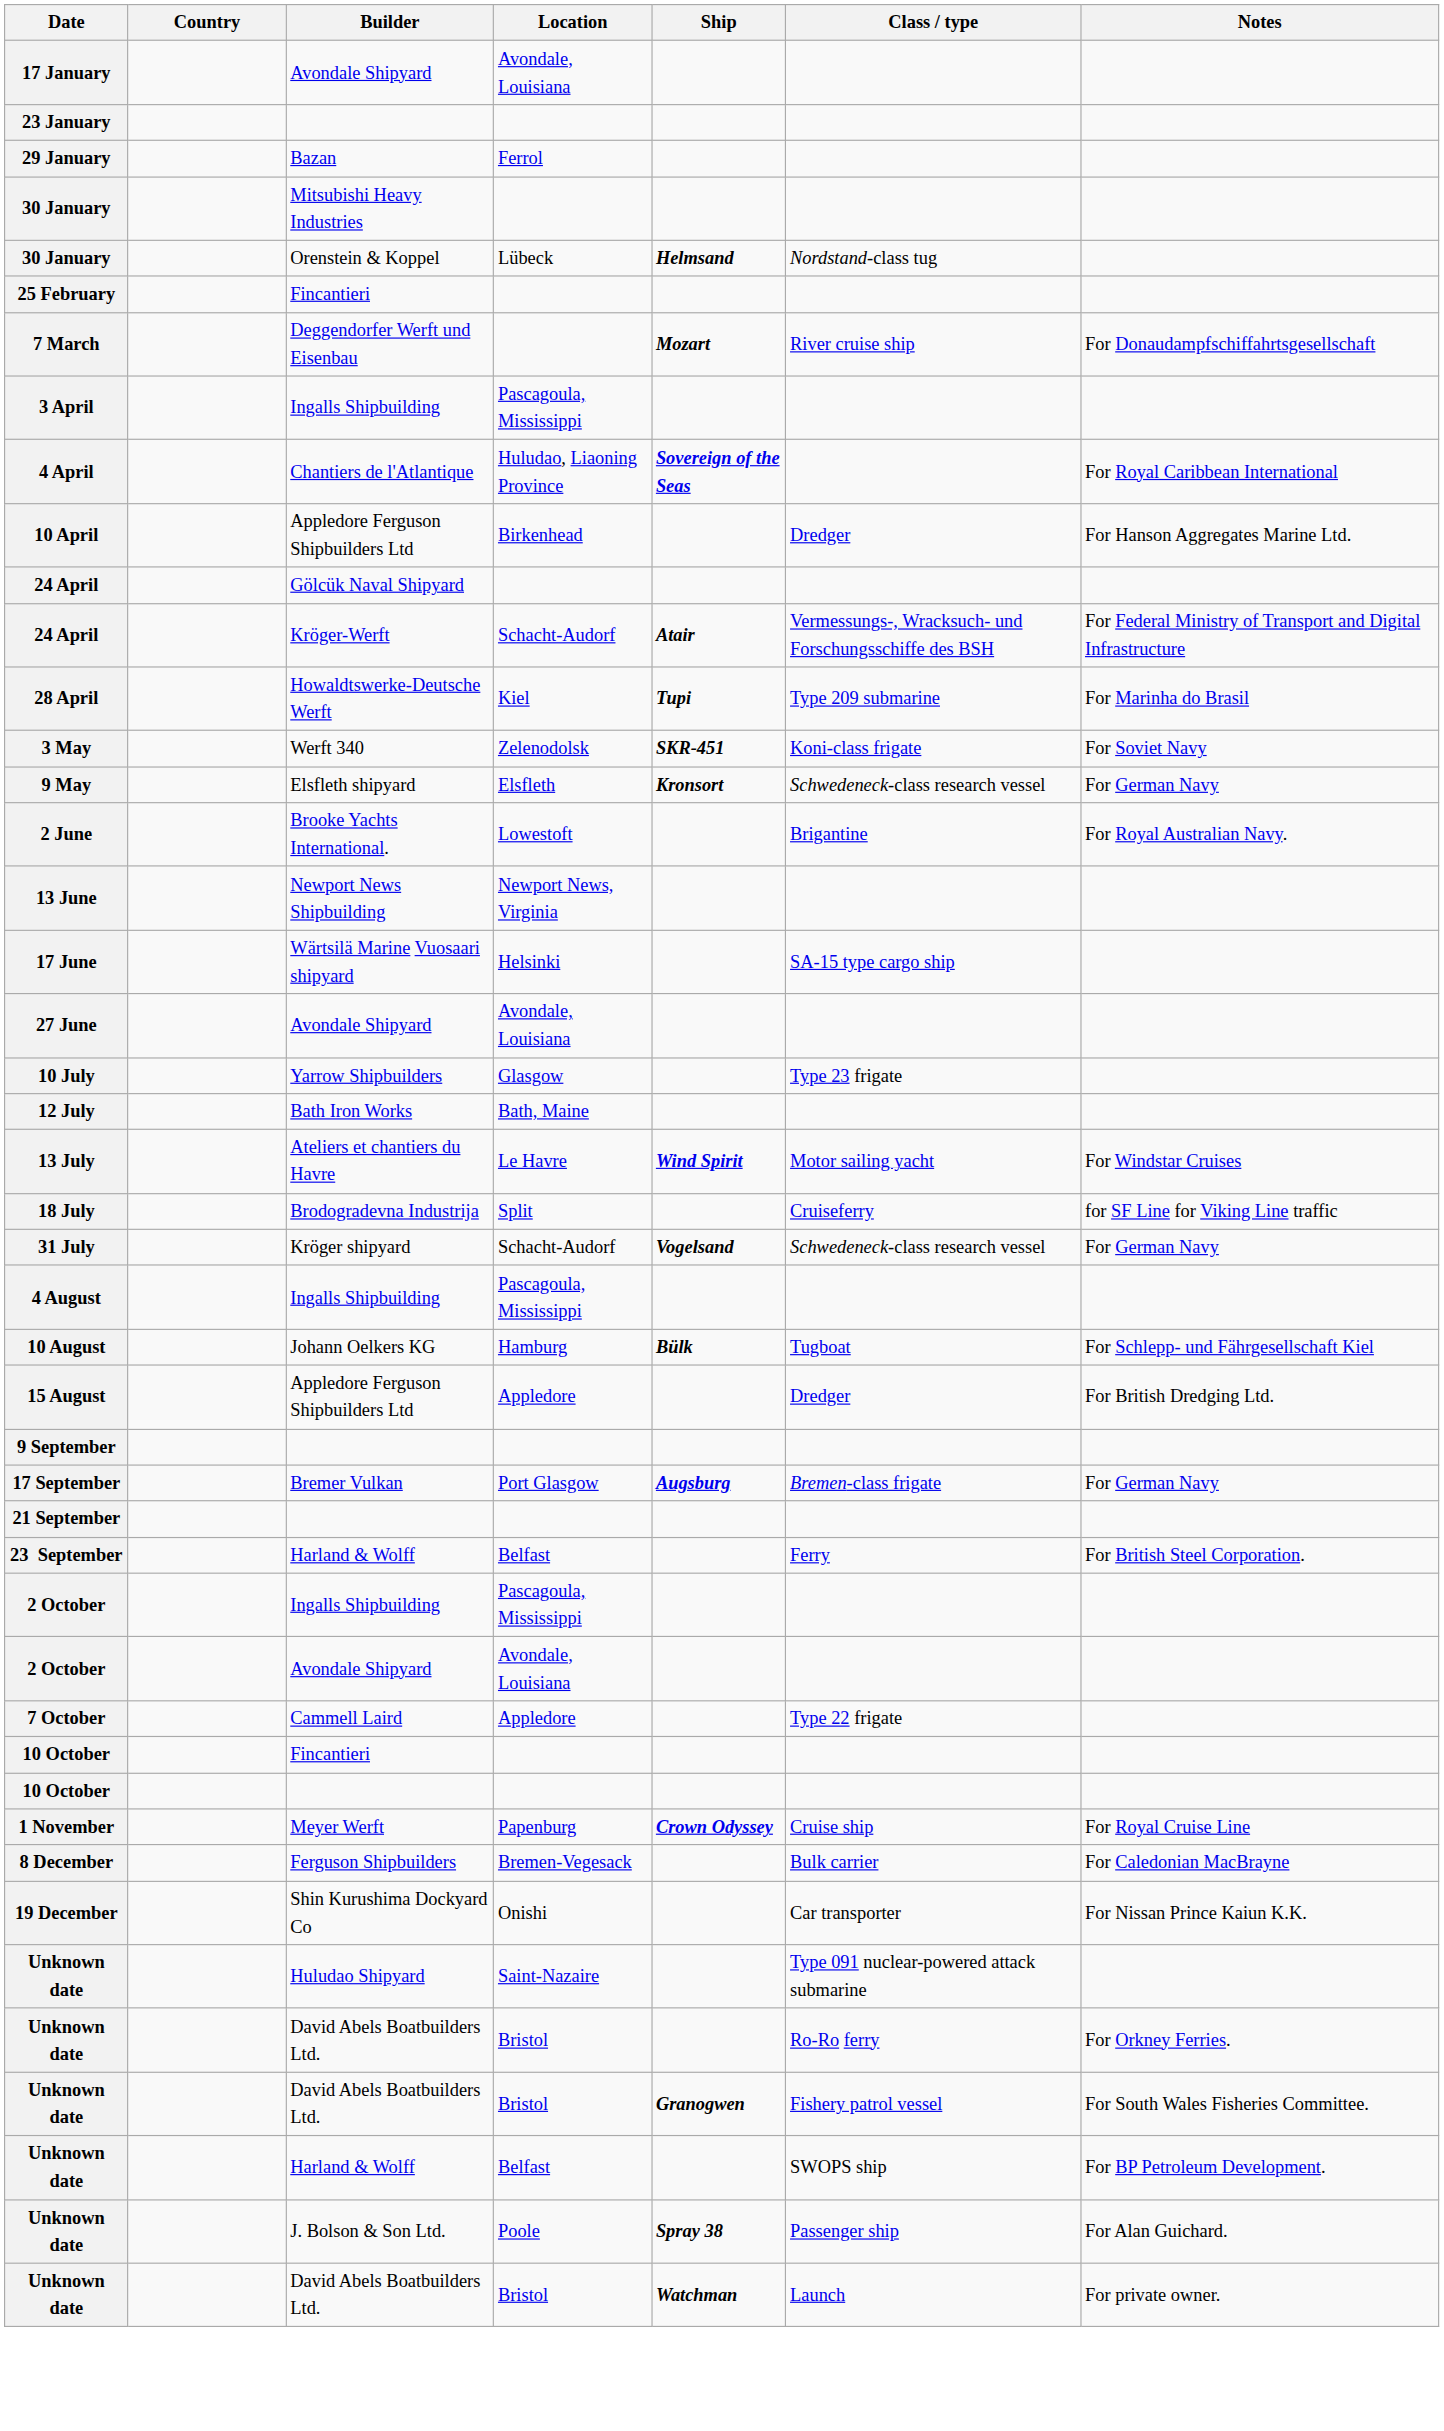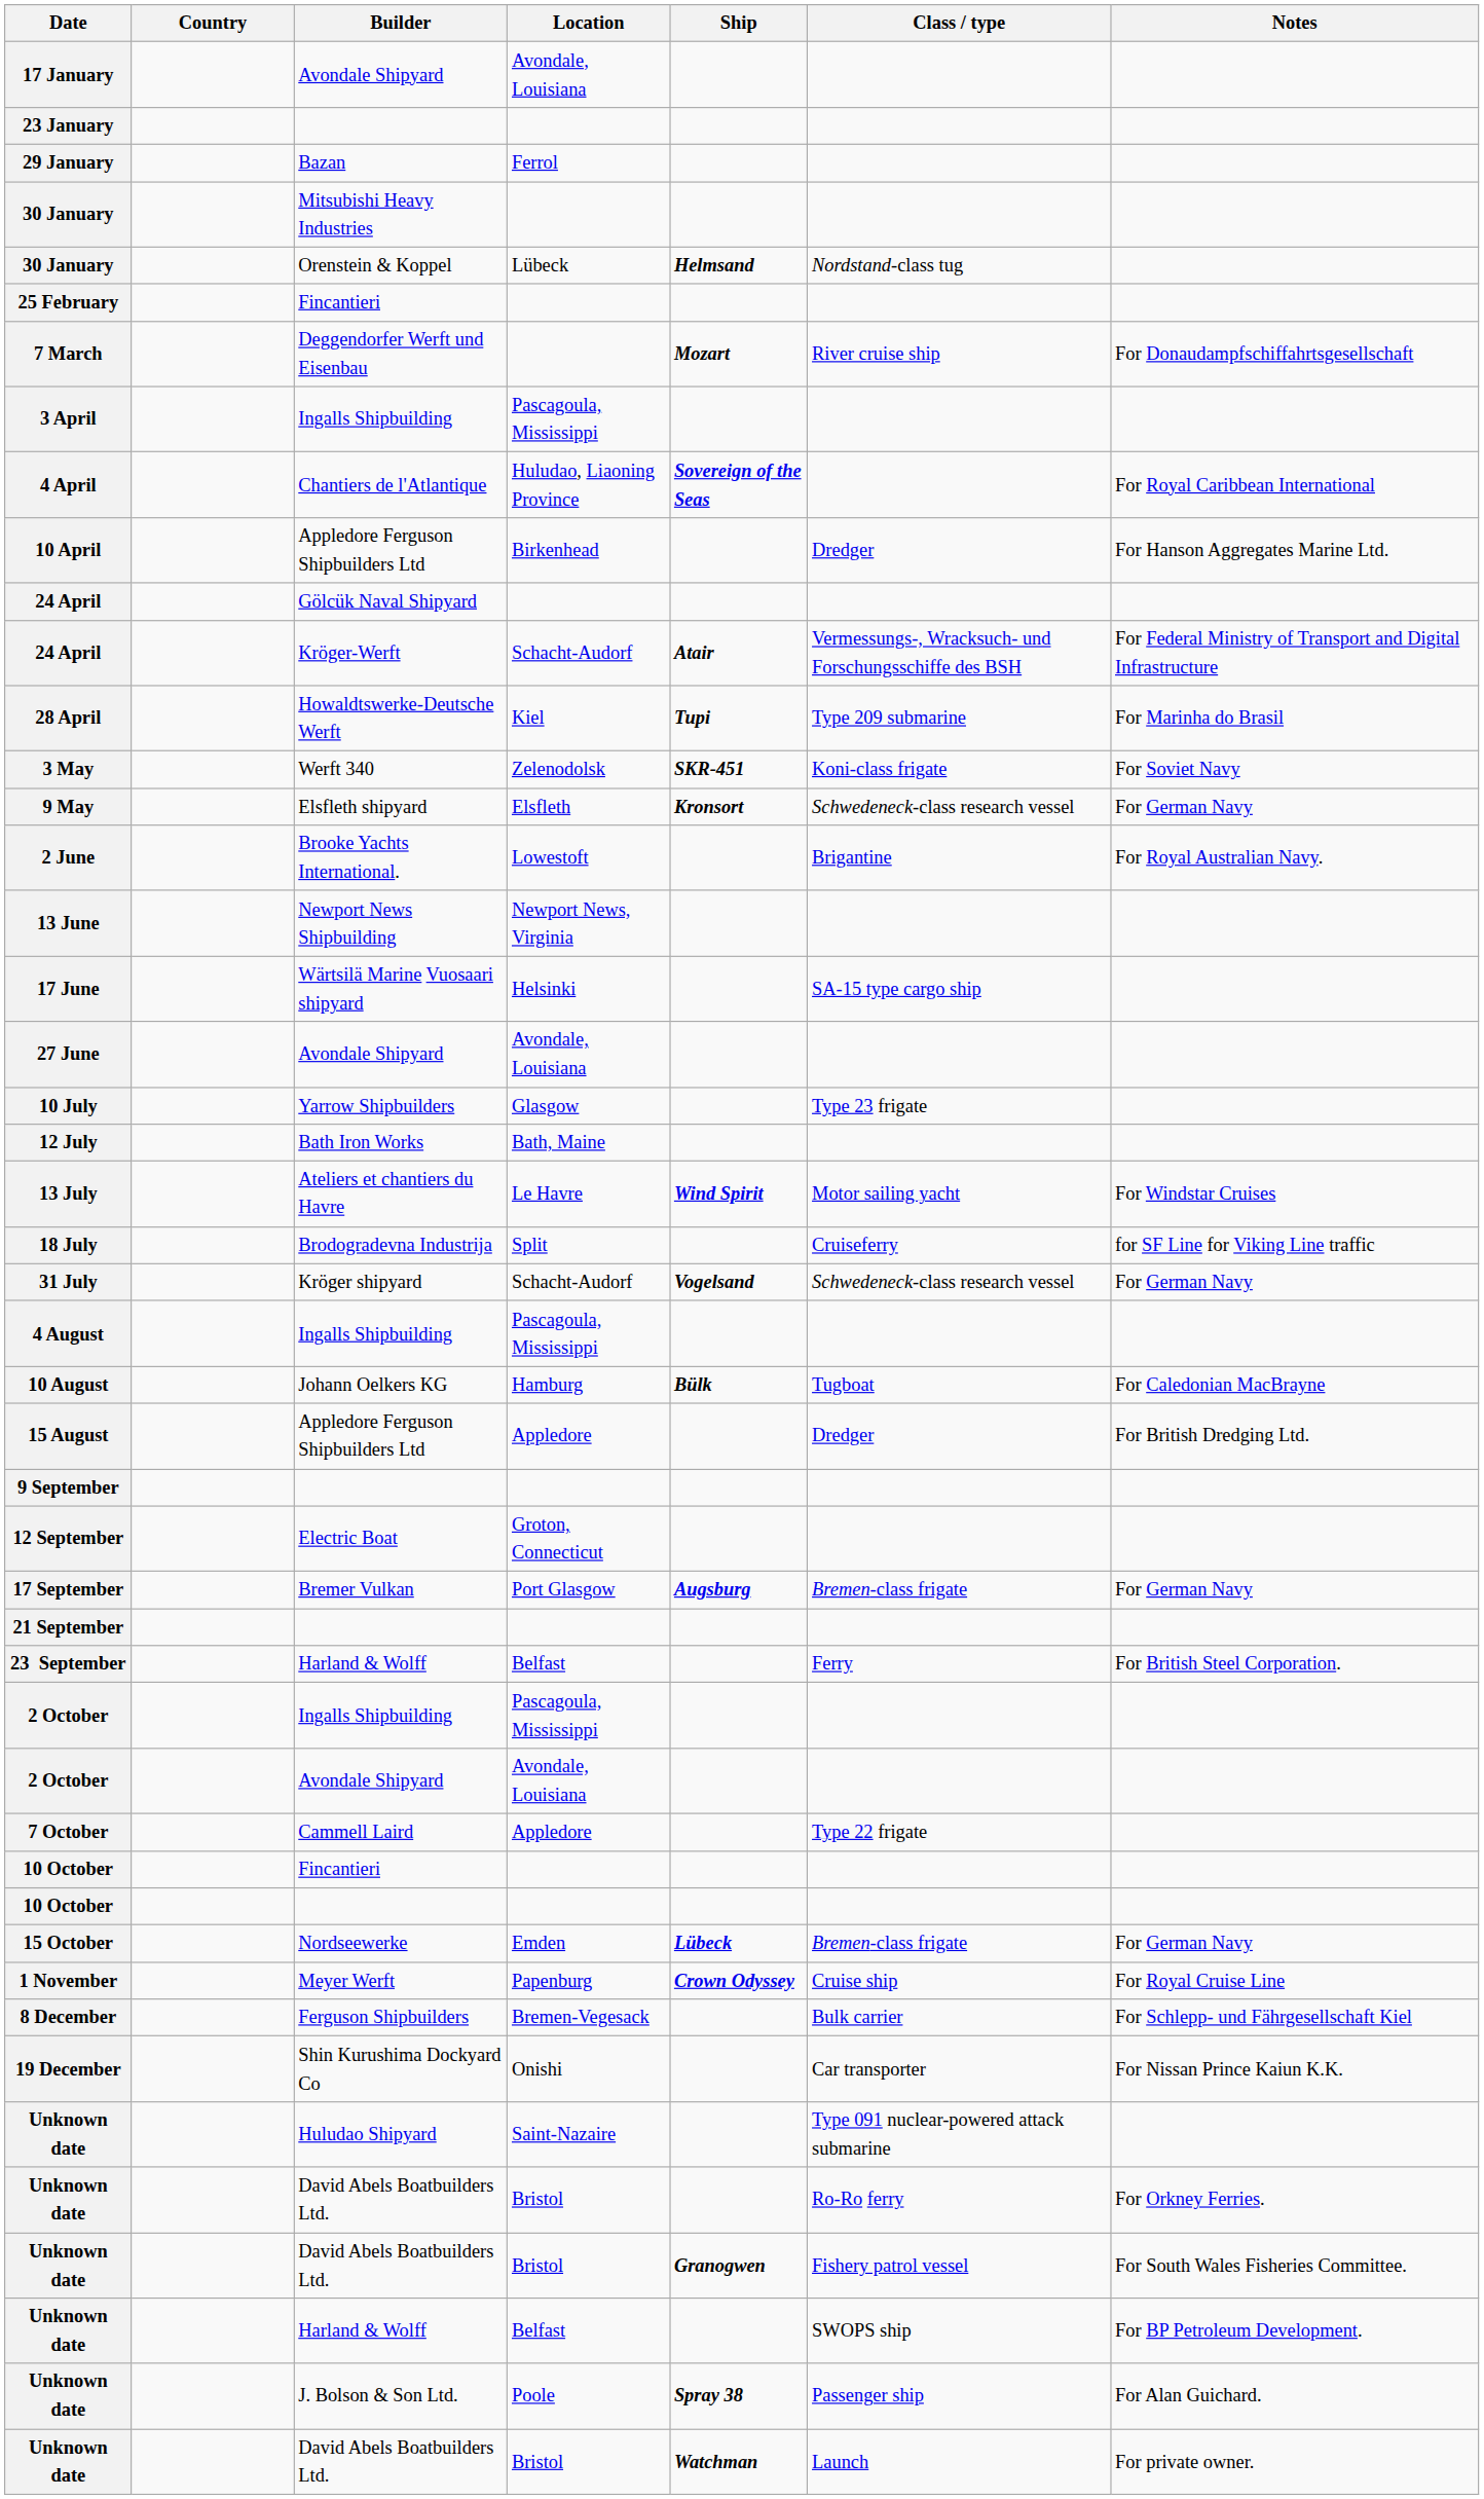 <table class="wikitable sortable" style="font-size:1.00em; line-height:1.5em;">
 <tr>
 <th width="100">Date</th>
 <th width="130">Country</th>
 <th>Builder</th>
 <th>Location</th>
 <th>Ship</th>
 <th>Class / type</th>
 <th>Notes</th>
 </tr>
 <tr>
 <th>17 January</th>
 <td></td>
 <td><a href='#'>Avondale Shipyard</a></td>
 <td><a href='#'>Avondale, Louisiana</a></td>
 <td><strong></strong></td>
 <td></td>
 <td></td>
 </tr>
 <tr>
 <th>23 January</th>
 <td></td>
 <td></td>
 <td></td>
 <td><strong></strong></td>
 <td></td>
 <td></td>
 </tr>
 <tr>
 <th>29 January</th>
 <td></td>
 <td><a href='#'>Bazan</a></td>
 <td><a href='#'>Ferrol</a></td>
 <td><strong></strong></td>
 <td></td>
 <td></td>
 </tr>
 <tr>
 <th>30 January</th>
 <td></td>
 <td><a href='#'>Mitsubishi Heavy Industries</a></td>
 <td></td>
 <td><strong></strong></td>
 <td></td>
 <td></td>
 </tr>
 <tr>
 <th>30 January</th>
 <td></td>
 <td>Orenstein & Koppel</td>
 <td>Lübeck</td>
 <td><strong><em>Helmsand</em></strong></td>
 <td><em>Nordstand</em>-class tug</td>
 <td></td>
 </tr>
 <tr>
 <th>25 February</th>
 <td></td>
 <td><a href='#'>Fincantieri</a></td>
 <td></td>
 <td><strong></strong></td>
 <td></td>
 <td></td>
 </tr>
 <tr>
 <th>7 March</th>
 <td></td>
 <td><a href='#'>Deggendorfer Werft und Eisenbau</a></td>
 <td></td>
 <td><strong><em>Mozart</em></strong></td>
 <td><a href='#'>River cruise ship</a></td>
 <td>For <a href='#'>Donaudampfschiffahrtsgesellschaft</a></td>
 </tr>
 <tr>
 <th>3 April</th>
 <td></td>
 <td><a href='#'>Ingalls Shipbuilding</a></td>
 <td><a href='#'>Pascagoula, Mississippi</a></td>
 <td><strong></strong></td>
 <td></td>
 <td></td>
 </tr>
 <tr>
 <th>4 April</th>
 <td></td>
 <td><a href='#'>Chantiers de l'Atlantique</a></td>
 <td><a href='#'>Huludao</a>, <a href='#'>Liaoning Province</a></td>
 <td><strong><a href='#'><em>Sovereign of the Seas</em></a></strong></td>
 <td></td>
 <td>For <a href='#'>Royal Caribbean International</a></td>
 </tr>
 <tr ---->
 <th>10 April</th>
 <td></td>
 <td>Appledore Ferguson Shipbuilders Ltd</td>
 <td><a href='#'>Birkenhead</a></td>
 <td><strong></strong></td>
 <td><a href='#'>Dredger</a></td>
 <td>For Hanson Aggregates Marine Ltd.</td>
 </tr>
 <tr>
 <th>24 April</th>
 <td></td>
 <td><a href='#'>Gölcük Naval Shipyard</a></td>
 <td></td>
 <td><strong></strong></td>
 <td></td>
 <td></td>
 </tr>
 <tr>
 <th>24 April</th>
 <td></td>
 <td><a href='#'>Kröger-Werft</a></td>
 <td><a href='#'>Schacht-Audorf</a></td>
 <td><strong><em>Atair</em></strong></td>
 <td><a href='#'>Vermessungs-, Wracksuch- und Forschungsschiffe des BSH</a></td>
 <td>For <a href='#'>Federal Ministry of Transport and Digital Infrastructure</a></td>
 </tr>
 <tr>
 <th>28 April</th>
 <td></td>
 <td><a href='#'>Howaldtswerke-Deutsche Werft</a></td>
 <td><a href='#'>Kiel</a></td>
 <td><strong><em>Tupi</em></strong></td>
 <td><a href='#'>Type 209 submarine</a></td>
 <td>For <a href='#'>Marinha do Brasil</a></td>
 </tr>
 <tr>
 <th>3 May</th>
 <td></td>
 <td>Werft 340</td>
 <td><a href='#'>Zelenodolsk</a></td>
 <td><strong><em>SKR-451</em></strong></td>
 <td><a href='#'>Koni-class frigate</a></td>
 <td>For <a href='#'>Soviet Navy</a></td>
 </tr>
 <tr>
 <th>9 May</th>
 <td></td>
 <td>Elsfleth shipyard</td>
 <td><a href='#'>Elsfleth</a></td>
 <td><strong><em>Kronsort</em></strong></td>
 <td><em>Schwedeneck</em>-class research vessel</td>
 <td>For <a href='#'>German Navy</a></td>
 </tr>
 <tr --->
 <th>2 June</th>
 <td></td>
 <td><a href='#'>Brooke Yachts International</a>.</td>
 <td><a href='#'>Lowestoft</a></td>
 <td><strong></strong></td>
 <td><a href='#'>Brigantine</a></td>
 <td>For <a href='#'>Royal Australian Navy</a>.</td>
 </tr>
 <tr>
 <th>13 June</th>
 <td></td>
 <td><a href='#'>Newport News Shipbuilding</a></td>
 <td><a href='#'>Newport News, Virginia</a></td>
 <td><strong></strong></td>
 <td></td>
 <td></td>
 </tr>
 <tr>
 <th>17 June</th>
 <td></td>
 <td><a href='#'>Wärtsilä Marine</a> <a href='#'>Vuosaari shipyard</a></td>
 <td><a href='#'>Helsinki</a></td>
 <td><strong></strong></td>
 <td><a href='#'>SA-15 type cargo ship</a></td>
 <td></td>
 </tr>
 <tr>
 <th>27 June</th>
 <td></td>
 <td><a href='#'>Avondale Shipyard</a></td>
 <td><a href='#'>Avondale, Louisiana</a></td>
 <td><strong></strong></td>
 <td></td>
 <td></td>
 </tr>
 <tr>
 <th>10 July</th>
 <td></td>
 <td><a href='#'>Yarrow Shipbuilders</a></td>
 <td><a href='#'>Glasgow</a></td>
 <td><strong></strong></td>
 <td><a href='#'>Type 23</a> frigate</td>
 <td></td>
 </tr>
 <tr>
 <th>12 July</th>
 <td></td>
 <td><a href='#'>Bath Iron Works</a></td>
 <td><a href='#'>Bath, Maine</a></td>
 <td><strong></strong></td>
 <td></td>
 <td></td>
 </tr>
 <tr>
 <th>13 July</th>
 <td></td>
 <td><a href='#'>Ateliers et chantiers du Havre</a></td>
 <td><a href='#'>Le Havre</a></td>
 <td><strong><em><a href='#'>Wind Spirit</a></em></strong></td>
 <td><a href='#'>Motor sailing yacht</a></td>
 <td>For <a href='#'>Windstar Cruises</a></td>
 </tr>
 <tr>
 <th>18 July</th>
 <td></td>
 <td><a href='#'>Brodogradevna Industrija</a></td>
 <td><a href='#'>Split</a></td>
 <td><strong></strong></td>
 <td><a href='#'>Cruiseferry</a></td>
 <td>for <a href='#'>SF Line</a> for <a href='#'>Viking Line</a> traffic</td>
 </tr>
 <tr>
 <th>31 July</th>
 <td></td>
 <td>Kröger shipyard</td>
 <td>Schacht-Audorf</td>
 <td><strong><em>Vogelsand</em></strong></td>
 <td><em>Schwedeneck</em>-class research vessel</td>
 <td>For <a href='#'>German Navy</a></td>
 </tr>
 <tr>
 <th>4 August</th>
 <td></td>
 <td><a href='#'>Ingalls Shipbuilding</a></td>
 <td><a href='#'>Pascagoula, Mississippi</a></td>
 <td><strong></strong></td>
 <td></td>
 <td></td>
 </tr>
 <tr>
 <th>10 August</th>
 <td></td>
 <td>Johann Oelkers KG</td>
 <td><a href='#'>Hamburg</a></td>
 <td><strong><em>Bülk</em></strong></td>
 <td><a href='#'>Tugboat</a></td>
-<td>For <a href='#'>Schlepp- und Fährgesellschaft Kiel</a></td>
+<td>For <a href='#'>Caledonian MacBrayne</a></td>
 </tr>
 <tr ---->
 <th>15 August</th>
 <td></td>
 <td>Appledore Ferguson Shipbuilders Ltd</td>
 <td><a href='#'>Appledore</a></td>
 <td><strong></strong></td>
 <td><a href='#'>Dredger</a></td>
 <td>For British Dredging Ltd.</td>
 </tr>
 <tr>
 <th>9 September</th>
 <td></td>
 <td></td>
 <td></td>
+<td><strong></strong></td>
+<td></td>
+<td></td>
+</tr>
+<tr>
+<th>12 September</th>
+<td></td>
+<td><a href='#'>Electric Boat</a></td>
+<td><a href='#'>Groton, Connecticut</a></td>
 <td><strong></strong></td>
 <td></td>
 <td></td>
 </tr>
 <tr>
 <th>17 September</th>
 <td></td>
 <td><a href='#'>Bremer Vulkan</a></td>
 <td><a href='#'>Port Glasgow</a></td>
 <td><strong><em><a href='#'>Augsburg</a></em></strong></td>
 <td><a href='#'><em>Bremen</em>-class frigate</a></td>
 <td>For <a href='#'>German Navy</a></td>
 </tr>
 <tr>
 <th>21 September</th>
 <td></td>
 <td></td>
 <td></td>
 <td><strong></strong></td>
 <td></td>
 <td></td>
 </tr>
 <tr ---->
 <th>23  September</th>
 <td></td>
 <td><a href='#'>Harland & Wolff</a></td>
 <td><a href='#'>Belfast</a></td>
 <td><strong></strong></td>
 <td><a href='#'>Ferry</a></td>
 <td>For <a href='#'>British Steel Corporation</a>.</td>
 </tr>
 <tr>
 <th>2 October</th>
 <td></td>
 <td><a href='#'>Ingalls Shipbuilding</a></td>
 <td><a href='#'>Pascagoula, Mississippi</a></td>
 <td><strong></strong></td>
 <td></td>
 <td></td>
 </tr>
 <tr>
 <th>2 October</th>
 <td></td>
 <td><a href='#'>Avondale Shipyard</a></td>
 <td><a href='#'>Avondale, Louisiana</a></td>
 <td><strong></strong></td>
 <td></td>
 <td></td>
 </tr>
 <tr>
 <th>7 October</th>
 <td></td>
 <td><a href='#'>Cammell Laird</a></td>
 <td><a href='#'>Appledore</a></td>
 <td><strong></strong></td>
 <td><a href='#'>Type 22</a> frigate</td>
 <td></td>
 </tr>
 <tr>
 <th>10 October</th>
 <td></td>
 <td><a href='#'>Fincantieri</a></td>
 <td></td>
 <td><strong></strong></td>
 <td></td>
 <td></td>
 </tr>
 <tr>
 <th>10 October</th>
 <td></td>
 <td></td>
 <td></td>
 <td><strong></strong></td>
 <td></td>
 <td></td>
 </tr>
 <tr>
+<th>15 October</th>
+<td></td>
+<td><a href='#'>Nordseewerke</a></td>
+<td><a href='#'>Emden</a></td>
+<td><strong><a href='#'><em>Lübeck</em></a></strong></td>
+<td><a href='#'><em>Bremen</em>-class frigate</a></td>
+<td>For <a href='#'>German Navy</a></td>
+</tr>
+<tr>
 <th>1 November</th>
 <td></td>
 <td><a href='#'>Meyer Werft</a></td>
 <td><a href='#'>Papenburg</a></td>
 <td><strong><a href='#'><em>Crown Odyssey</em></a></strong></td>
 <td><a href='#'>Cruise ship</a></td>
 <td>For <a href='#'>Royal Cruise Line</a></td>
 </tr>
 <tr>
 <th>8 December</th>
 <td></td>
 <td><a href='#'>Ferguson Shipbuilders</a></td>
 <td><a href='#'>Bremen-Vegesack</a></td>
 <td><strong></strong></td>
 <td><a href='#'>Bulk carrier</a></td>
-<td>For <a href='#'>Caledonian MacBrayne</a></td>
+<td>For <a href='#'>Schlepp- und Fährgesellschaft Kiel</a></td>
 </tr>
 <tr>
 <th>19 December</th>
 <td></td>
 <td>Shin Kurushima Dockyard Co</td>
 <td>Onishi</td>
 <td><strong></strong></td>
 <td>Car transporter</td>
 <td>For Nissan Prince Kaiun K.K.</td>
 </tr>
 <tr>
 <th>Unknown date</th>
 <td></td>
 <td><a href='#'>Huludao Shipyard</a></td>
 <td><a href='#'>Saint-Nazaire</a></td>
 <td><strong></strong></td>
 <td><a href='#'>Type 091</a> nuclear-powered attack submarine</td>
 <td></td>
 </tr>
 <tr ---->
 <th>Unknown date</th>
 <td></td>
 <td>David Abels Boatbuilders Ltd.</td>
 <td><a href='#'>Bristol</a></td>
 <td><strong></strong></td>
 <td><a href='#'>Ro-Ro</a> <a href='#'>ferry</a></td>
 <td>For <a href='#'>Orkney Ferries</a>.</td>
 </tr>
 <tr ---->
 <th>Unknown date</th>
 <td></td>
 <td>David Abels Boatbuilders Ltd.</td>
 <td><a href='#'>Bristol</a></td>
 <td><strong><em>Granogwen</em></strong></td>
 <td><a href='#'>Fishery patrol vessel</a></td>
 <td>For South Wales Fisheries Committee.</td>
 </tr>
 <tr ---->
 <th>Unknown date</th>
 <td></td>
 <td><a href='#'>Harland & Wolff</a></td>
 <td><a href='#'>Belfast</a></td>
 <td><strong></strong></td>
 <td>SWOPS ship</td>
 <td>For <a href='#'>BP Petroleum Development</a>.</td>
 </tr>
 <tr ---->
 <th>Unknown date</th>
 <td></td>
 <td>J. Bolson & Son Ltd.</td>
 <td><a href='#'>Poole</a></td>
 <td><strong><em>Spray 38</em></strong></td>
 <td><a href='#'>Passenger ship</a></td>
 <td>For Alan Guichard.</td>
 </tr>
 <tr ---->
 <th>Unknown date</th>
 <td></td>
 <td>David Abels Boatbuilders Ltd.</td>
 <td><a href='#'>Bristol</a></td>
 <td><strong><em>Watchman</em></strong></td>
 <td><a href='#'>Launch</a></td>
 <td>For private owner.</td>
 </tr>
 </table>
